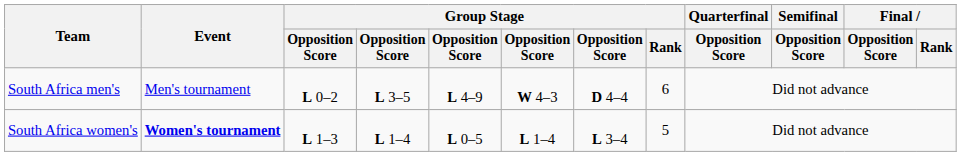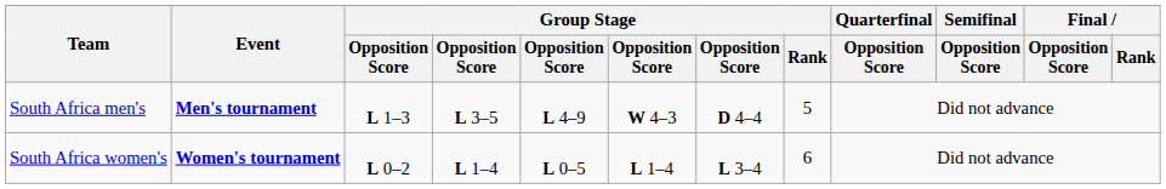 <table class="wikitable" style="font-size:90%">
 <tr>
 <th rowspan=2>Team</th>
 <th rowspan=2>Event</th>
 <th colspan=6>Group Stage</th>
 <th>Quarterfinal</th>
 <th>Semifinal</th>
 <th colspan=2>Final / </th>
 </tr>
 <tr style="font-size:95%">
 <th>Opposition<br>Score</th>
 <th>Opposition<br>Score</th>
 <th>Opposition<br>Score</th>
 <th>Opposition<br>Score</th>
 <th>Opposition<br>Score</th>
 <th>Rank</th>
 <th>Opposition<br>Score</th>
 <th>Opposition<br>Score</th>
 <th>Opposition<br>Score</th>
 <th>Rank</th>
 </tr>
 <tr align=center>
 <td align=left><a href='#'>South Africa men's</a></td>
-<td align=left><a href='#'>Men's tournament</a></td>
-<td><br><strong>L</strong> 0–2</td>
+<td align=left><strong><a href='#'>Men's tournament</a></strong></td>
+<td><br><strong>L</strong> 1–3</td>
 <td><br><strong>L</strong> 3–5</td>
 <td><br><strong>L</strong> 4–9</td>
 <td><br><strong>W</strong> 4–3</td>
 <td><br><strong>D</strong> 4–4</td>
-<td>6</td>
+<td>5</td>
 <td colspan=4>Did not advance</td>
 </tr>
 <tr align=center>
 <td align=left><a href='#'>South Africa women's</a></td>
 <td align=left><strong><a href='#'>Women's tournament</a></strong></td>
-<td><br><strong>L</strong> 1–3</td>
+<td><br><strong>L</strong> 0–2</td>
 <td><br><strong>L</strong> 1–4</td>
 <td><br><strong>L</strong> 0–5</td>
 <td><br><strong>L</strong> 1–4</td>
 <td><br><strong>L</strong> 3–4</td>
-<td>5</td>
+<td>6</td>
 <td colspan=4>Did not advance</td>
 </tr>
 </table>
